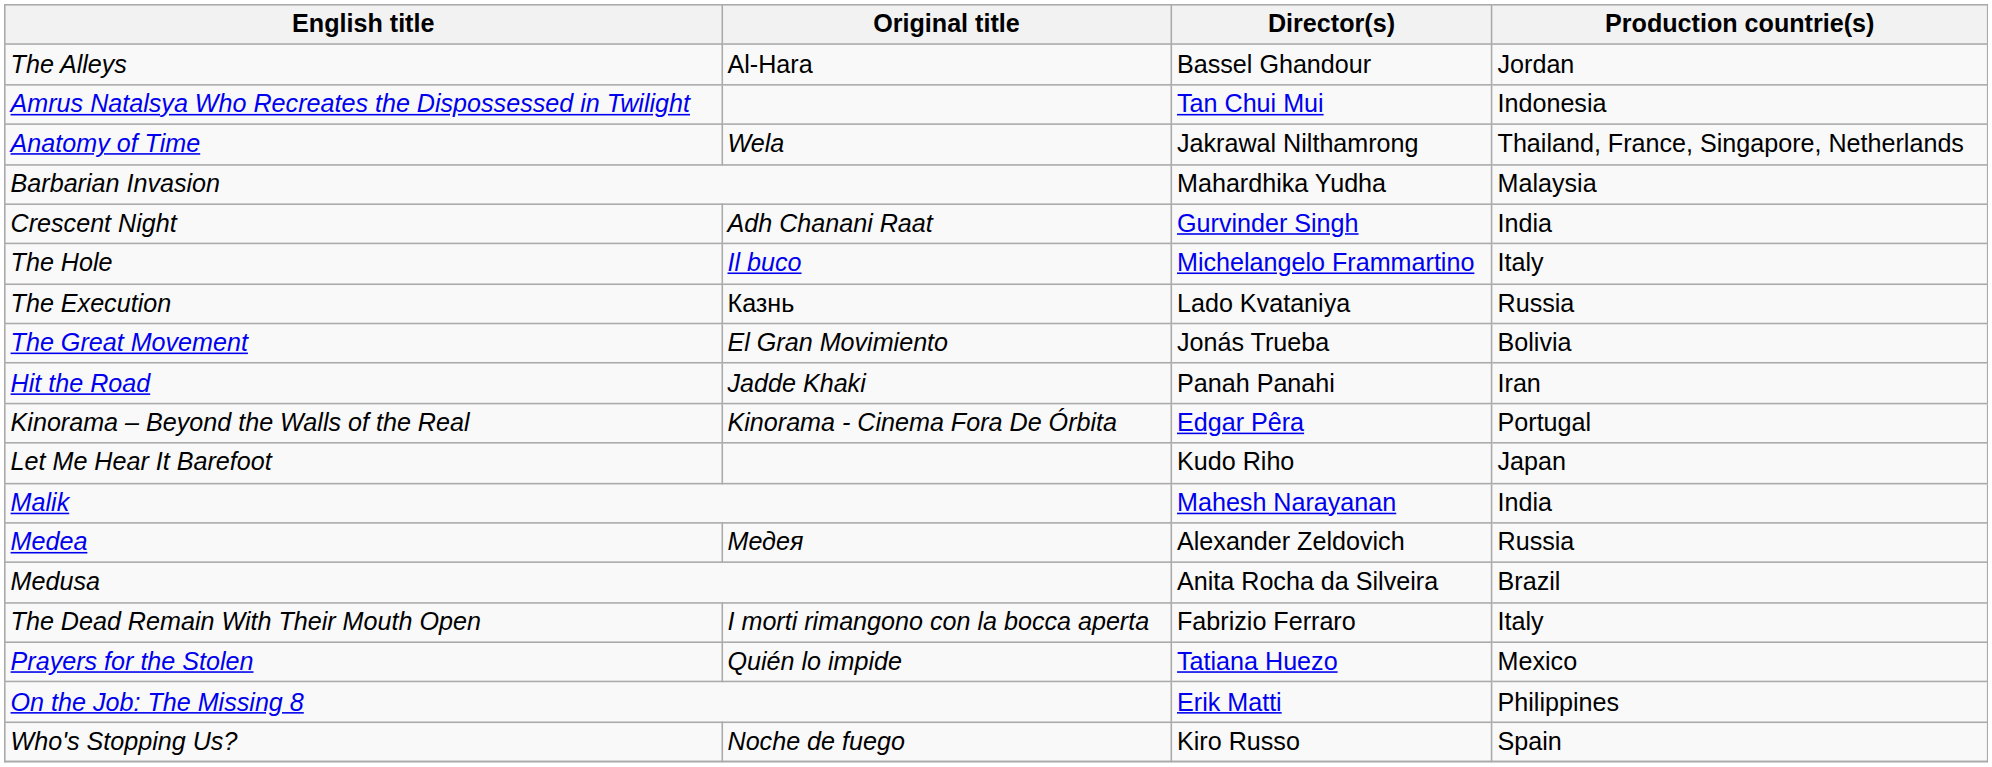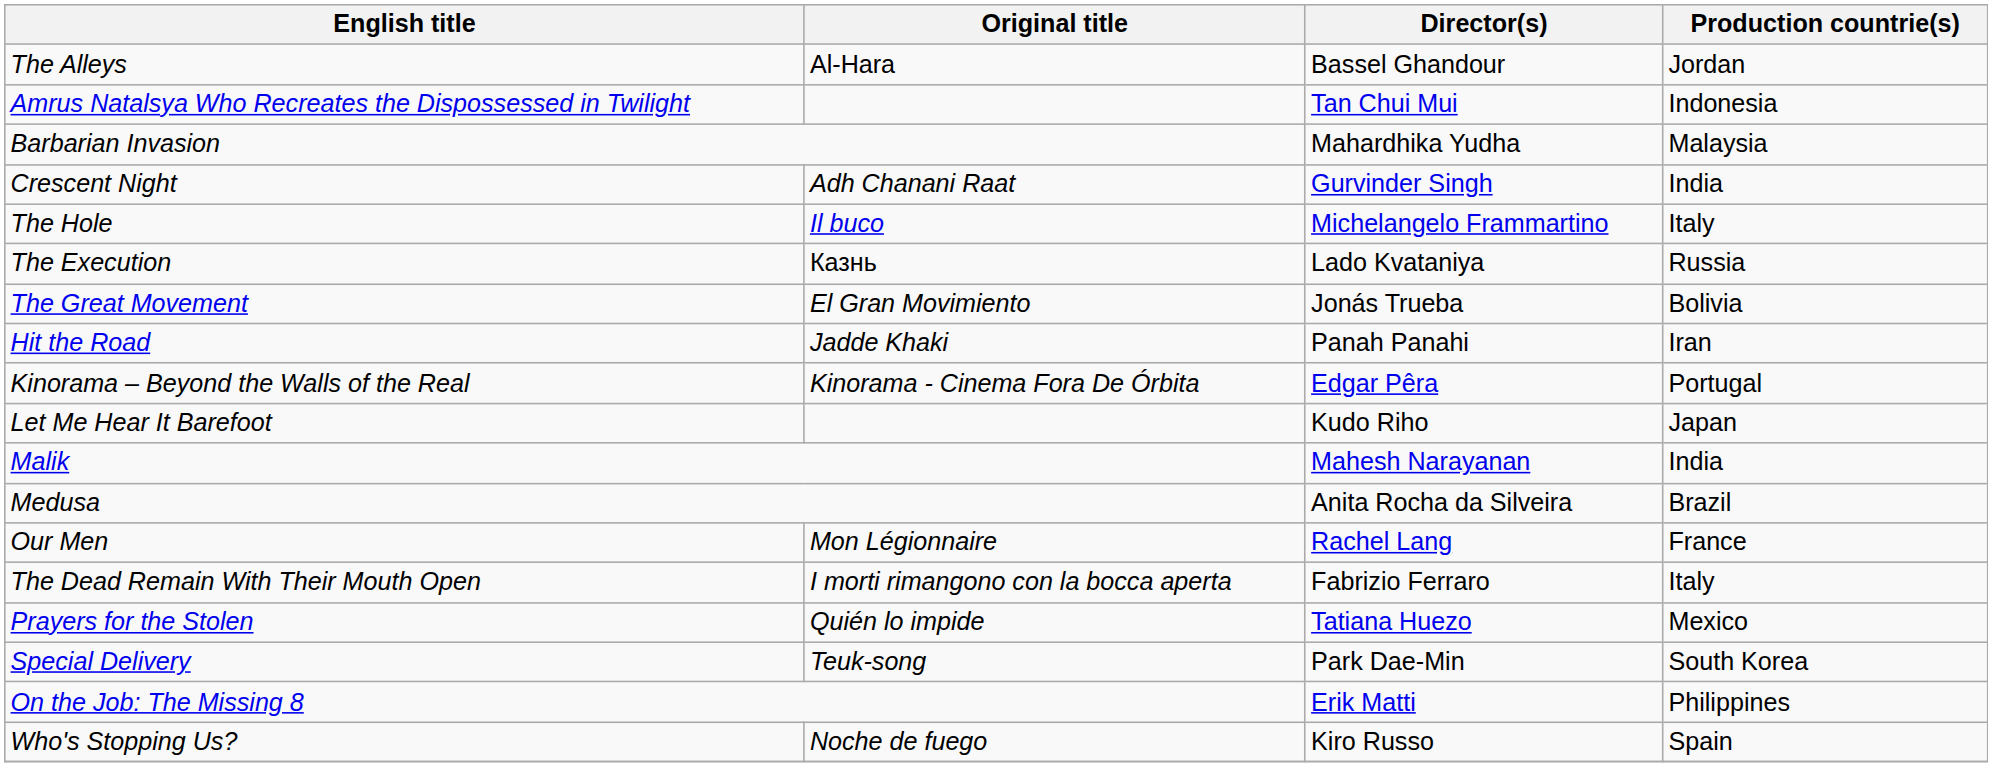 <table class="sortable wikitable" style="width:100%; margin-bottom:4px" cellpadding="5">
 <tr>
 <th scope="col">English title</th>
 <th scope="col">Original title</th>
 <th scope="col">Director(s)</th>
 <th scope="col">Production countrie(s)</th>
 </tr>
 <tr>
 <td><em>The Alleys</em></td>
 <td>Al-Hara</td>
 <td>Bassel Ghandour</td>
 <td>Jordan</td>
 </tr>
 <tr>
 <td><em><a href='#'>Amrus Natalsya Who Recreates the Dispossessed in Twilight</a></em></td>
 <td></td>
 <td><a href='#'>Tan Chui Mui</a></td>
 <td>Indonesia</td>
-</tr>
-<tr>
-<td><em><a href='#'>Anatomy of Time</a></em></td>
-<td><em>Wela</em></td>
-<td>Jakrawal Nilthamrong</td>
-<td>Thailand, France, Singapore, Netherlands</td>
 </tr>
 <tr>
 <td colspan=2><em>Barbarian Invasion</em></td>
 <td>Mahardhika Yudha</td>
 <td>Malaysia</td>
 </tr>
 <tr>
 <td><em>Crescent Night</em></td>
 <td><em>Adh Chanani Raat</em></td>
 <td><a href='#'>Gurvinder Singh</a></td>
 <td>India</td>
 </tr>
 <tr>
 <td><em>The Hole</em></td>
 <td><em><a href='#'>Il buco</a></em></td>
 <td><a href='#'>Michelangelo Frammartino</a></td>
 <td>Italy</td>
 </tr>
 <tr>
 <td><em>The Execution</em></td>
 <td>Казнь</td>
 <td>Lado Kvataniya</td>
 <td>Russia</td>
 </tr>
 <tr>
 <td><em><a href='#'>The Great Movement</a></em></td>
 <td><em>El Gran Movimiento</em></td>
 <td>Jonás Trueba</td>
 <td>Bolivia</td>
 </tr>
 <tr>
 <td><em><a href='#'>Hit the Road</a></em></td>
 <td><em>Jadde Khaki</em></td>
 <td>Panah Panahi</td>
 <td>Iran</td>
 </tr>
 <tr>
 <td><em>Kinorama – Beyond the Walls of the Real</em></td>
 <td><em>Kinorama - Cinema Fora De Órbita</em></td>
 <td><a href='#'>Edgar Pêra</a></td>
 <td>Portugal</td>
 </tr>
 <tr>
 <td><em>Let Me Hear It Barefoot</em></td>
 <td></td>
 <td>Kudo Riho</td>
 <td>Japan</td>
 </tr>
 <tr>
 <td colspan=2><em><a href='#'>Malik</a></em></td>
 <td><a href='#'>Mahesh Narayanan</a></td>
 <td>India</td>
 </tr>
 <tr>
-<td><em><a href='#'>Medea</a></em></td>
-<td><em>Медея</em></td>
-<td>Alexander Zeldovich</td>
-<td>Russia</td>
-</tr>
-<tr>
 <td colspan=2><em>Medusa</em></td>
 <td>Anita Rocha da Silveira</td>
 <td>Brazil</td>
+</tr>
+<tr>
+<td><em>Our Men</em></td>
+<td><em>Mon Légionnaire</em></td>
+<td><a href='#'>Rachel Lang</a></td>
+<td>France</td>
 </tr>
 <tr>
 <td><em>The Dead Remain With Their Mouth Open</em></td>
 <td><em>I morti rimangono con la bocca aperta</em></td>
 <td>Fabrizio Ferraro</td>
 <td>Italy</td>
 </tr>
 <tr>
 <td><em><a href='#'>Prayers for the Stolen</a></em></td>
 <td><em>Quién lo impide</em></td>
 <td><a href='#'>Tatiana Huezo</a></td>
 <td>Mexico</td>
+</tr>
+<tr>
+<td><em><a href='#'>Special Delivery</a></em></td>
+<td><em>Teuk-song</em></td>
+<td>Park Dae-Min</td>
+<td>South Korea</td>
 </tr>
 <tr>
 <td colspan=2><em><a href='#'>On the Job: The Missing 8</a></em></td>
 <td><a href='#'>Erik Matti</a></td>
 <td>Philippines</td>
 </tr>
 <tr>
 <td><em>Who's Stopping Us?</em></td>
 <td><em>Noche de fuego</em></td>
 <td>Kiro Russo</td>
 <td>Spain</td>
 </tr>
 <tr>
 </tr>
 </table>
